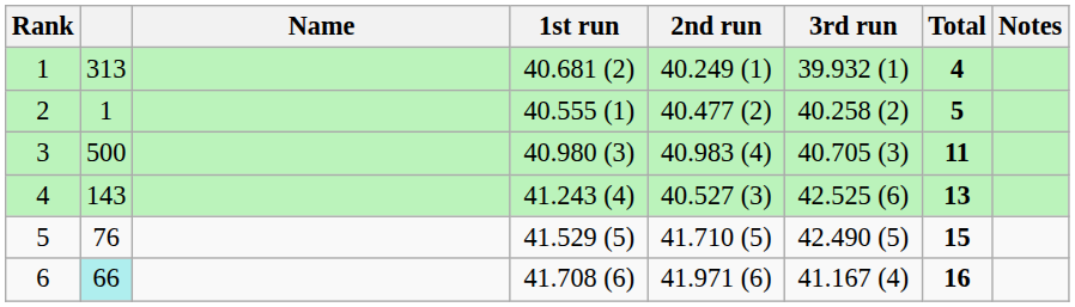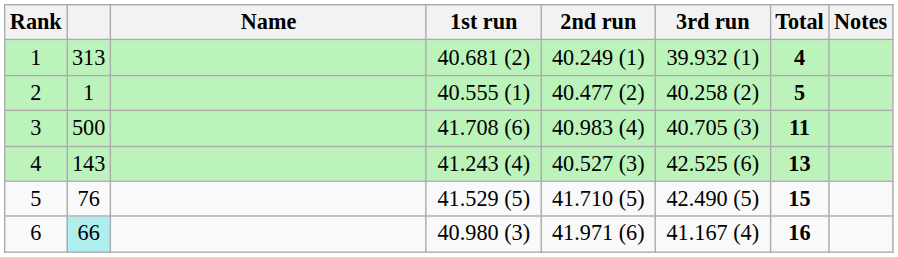 <table class="sortable wikitable" style="text-align:center;">
 <tr>
 <th width="30">Rank</th>
 <th width="20"></th>
 <th width="220">Name</th>
 <th width="75">1st run</th>
 <th width="75">2nd run</th>
 <th width="75">3rd run</th>
 <th width="30">Total</th>
 <th width="30">Notes</th>
 </tr>
 <tr bgcolor=#bbf3bb>
 <td>1</td>
 <td>313</td>
 <td align="left"></td>
 <td>40.681 (2)</td>
 <td>40.249 (1)</td>
 <td>39.932 (1)</td>
 <td><strong>4</strong></td>
 <td></td>
 </tr>
 <tr bgcolor=#bbf3bb>
 <td>2</td>
 <td>1</td>
 <td align="left"></td>
 <td>40.555 (1)</td>
 <td>40.477 (2)</td>
 <td>40.258 (2)</td>
 <td><strong>5</strong></td>
 <td></td>
 </tr>
 <tr bgcolor=#bbf3bb>
 <td>3</td>
 <td>500</td>
 <td align="left"></td>
-<td>40.980 (3)</td>
+<td>41.708 (6)</td>
 <td>40.983 (4)</td>
 <td>40.705 (3)</td>
 <td><strong>11</strong></td>
 <td></td>
 </tr>
 <tr bgcolor=#bbf3bb>
 <td>4</td>
 <td>143</td>
 <td align="left"></td>
 <td>41.243 (4)</td>
 <td>40.527 (3)</td>
 <td>42.525 (6)</td>
 <td><strong>13</strong></td>
 <td></td>
 </tr>
 <tr>
 <td>5</td>
 <td>76</td>
 <td align="left"></td>
 <td>41.529 (5)</td>
 <td>41.710 (5)</td>
 <td>42.490 (5)</td>
 <td><strong>15</strong></td>
 <td></td>
 </tr>
 <tr>
 <td>6</td>
 <td style="background: paleturquoise;">66</td>
 <td align="left"></td>
-<td>41.708 (6)</td>
+<td>40.980 (3)</td>
 <td>41.971 (6)</td>
 <td>41.167 (4)</td>
 <td><strong>16</strong></td>
 <td></td>
 </tr>
 </table>
